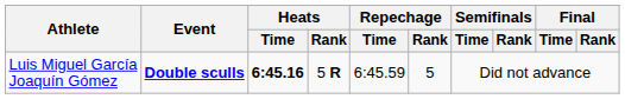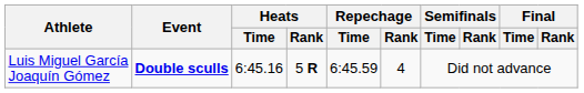 <table class="wikitable" style="font-size:90%">
 <tr>
 <th rowspan="2">Athlete</th>
 <th rowspan="2">Event</th>
 <th colspan="2">Heats</th>
 <th colspan="2">Repechage</th>
 <th colspan="2">Semifinals</th>
 <th colspan="2">Final</th>
 </tr>
 <tr style="font-size:95%">
 <th>Time</th>
 <th>Rank</th>
 <th>Time</th>
 <th>Rank</th>
 <th>Time</th>
 <th>Rank</th>
 <th>Time</th>
 <th>Rank</th>
 </tr>
 <tr align=center>
 <td align=left><a href='#'>Luis Miguel García</a><br><a href='#'>Joaquín Gómez</a></td>
 <td align=left><strong><a href='#'>Double sculls</a></strong></td>
-<td><strong>6:45.16</strong></td>
+<td>6:45.16</td>
 <td>5 <strong>R</strong></td>
 <td>6:45.59</td>
-<td>5</td>
+<td>4</td>
 <td colspan=4>Did not advance</td>
 </tr>
 </table>
